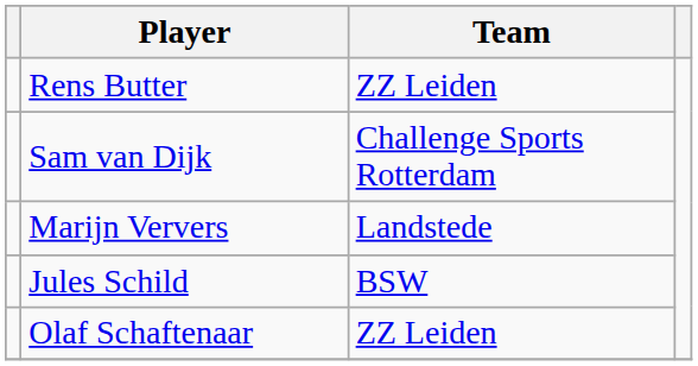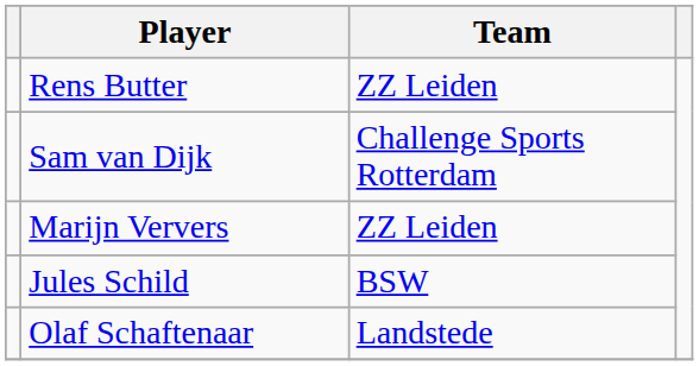 <table class="wikitable">
 <tr>
 <th></th>
 <th width=150>Player</th>
 <th width=150>Team</th>
 <th></th>
 </tr>
 <tr>
 <td></td>
 <td> <a href='#'>Rens Butter</a></td>
 <td><a href='#'>ZZ Leiden</a></td>
 <td rowspan="5" style="text-align:center;"></td>
 </tr>
 <tr>
 <td></td>
 <td> <a href='#'>Sam van Dijk</a></td>
 <td><a href='#'>Challenge Sports Rotterdam</a></td>
 </tr>
 <tr>
 <td></td>
 <td> <a href='#'>Marijn Ververs</a></td>
-<td><a href='#'> Landstede</a></td>
+<td><a href='#'>ZZ Leiden</a></td>
 </tr>
 <tr>
 <td></td>
 <td> <a href='#'>Jules Schild</a></td>
 <td><a href='#'>BSW</a></td>
 </tr>
 <tr>
 <td></td>
 <td> <a href='#'>Olaf Schaftenaar</a></td>
-<td><a href='#'>ZZ Leiden</a></td>
+<td><a href='#'> Landstede</a></td>
 </tr>
 <tr>
 </tr>
 </table>
